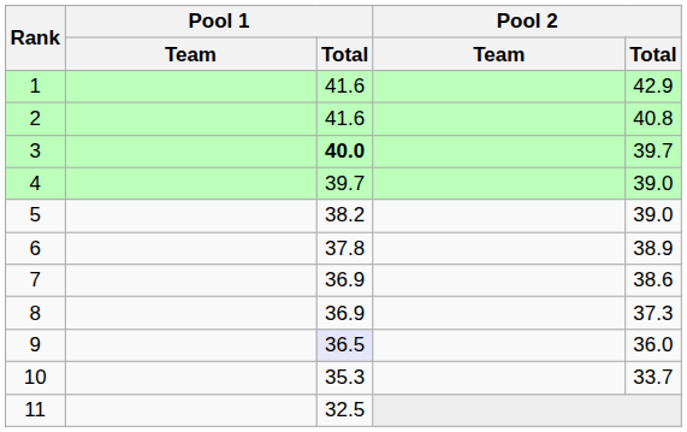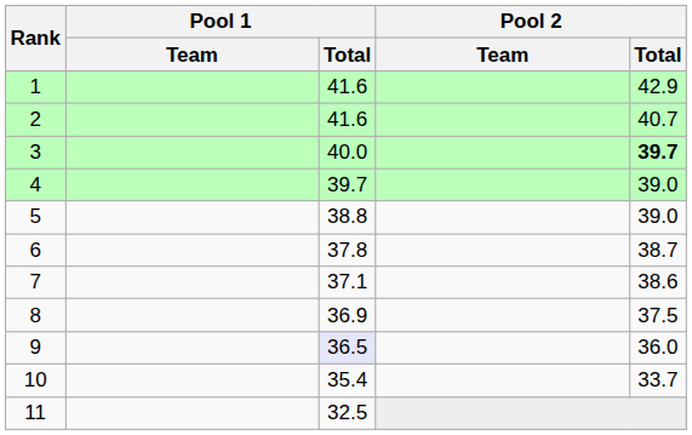 <table class="wikitable" style="text-align:center;">
 <tr>
 <th rowspan=2>Rank</th>
 <th colspan=2>Pool 1</th>
 <th colspan=2>Pool 2</th>
 </tr>
 <tr>
 <th width=190>Team</th>
 <th>Total</th>
 <th width=190>Team</th>
 <th>Total</th>
 </tr>
 <tr bgcolor=bbffbb>
 <td>1</td>
 <td align=left></td>
 <td>41.6</td>
 <td align=left></td>
 <td>42.9</td>
 </tr>
 <tr bgcolor=bbffbb>
 <td>2</td>
 <td align=left></td>
 <td>41.6</td>
 <td align=left></td>
-<td>40.8</td>
+<td>40.7</td>
 </tr>
 <tr bgcolor=bbffbb>
 <td>3</td>
 <td align=left></td>
-<td><strong>40.0</strong></td>
+<td>40.0</td>
 <td align=left></td>
-<td>39.7</td>
+<td><strong>39.7</strong></td>
 </tr>
 <tr bgcolor=bbffbb>
 <td>4</td>
 <td align=left></td>
 <td>39.7</td>
 <td align=left></td>
 <td>39.0</td>
 </tr>
 <tr>
 <td>5</td>
 <td align=left></td>
-<td>38.2</td>
+<td>38.8</td>
 <td align=left></td>
 <td>39.0</td>
 </tr>
 <tr>
 <td>6</td>
 <td align=left></td>
 <td>37.8</td>
 <td align=left></td>
-<td>38.9</td>
+<td>38.7</td>
 </tr>
 <tr>
 <td>7</td>
 <td align=left></td>
-<td>36.9</td>
+<td>37.1</td>
 <td align=left></td>
 <td>38.6</td>
 </tr>
 <tr>
 <td>8</td>
 <td align=left></td>
 <td>36.9</td>
 <td align=left></td>
-<td>37.3</td>
+<td>37.5</td>
 </tr>
 <tr>
 <td>9</td>
 <td align=left></td>
 <td style="background: lavender;">36.5</td>
 <td align=left></td>
 <td>36.0</td>
 </tr>
 <tr>
 <td>10</td>
 <td align=left></td>
-<td>35.3</td>
+<td>35.4</td>
 <td align=left></td>
 <td>33.7</td>
 </tr>
 <tr>
 <td>11</td>
 <td align=left></td>
 <td>32.5</td>
 <td colspan=2 style="background:#eeeeee;"></td>
 </tr>
 </table>
